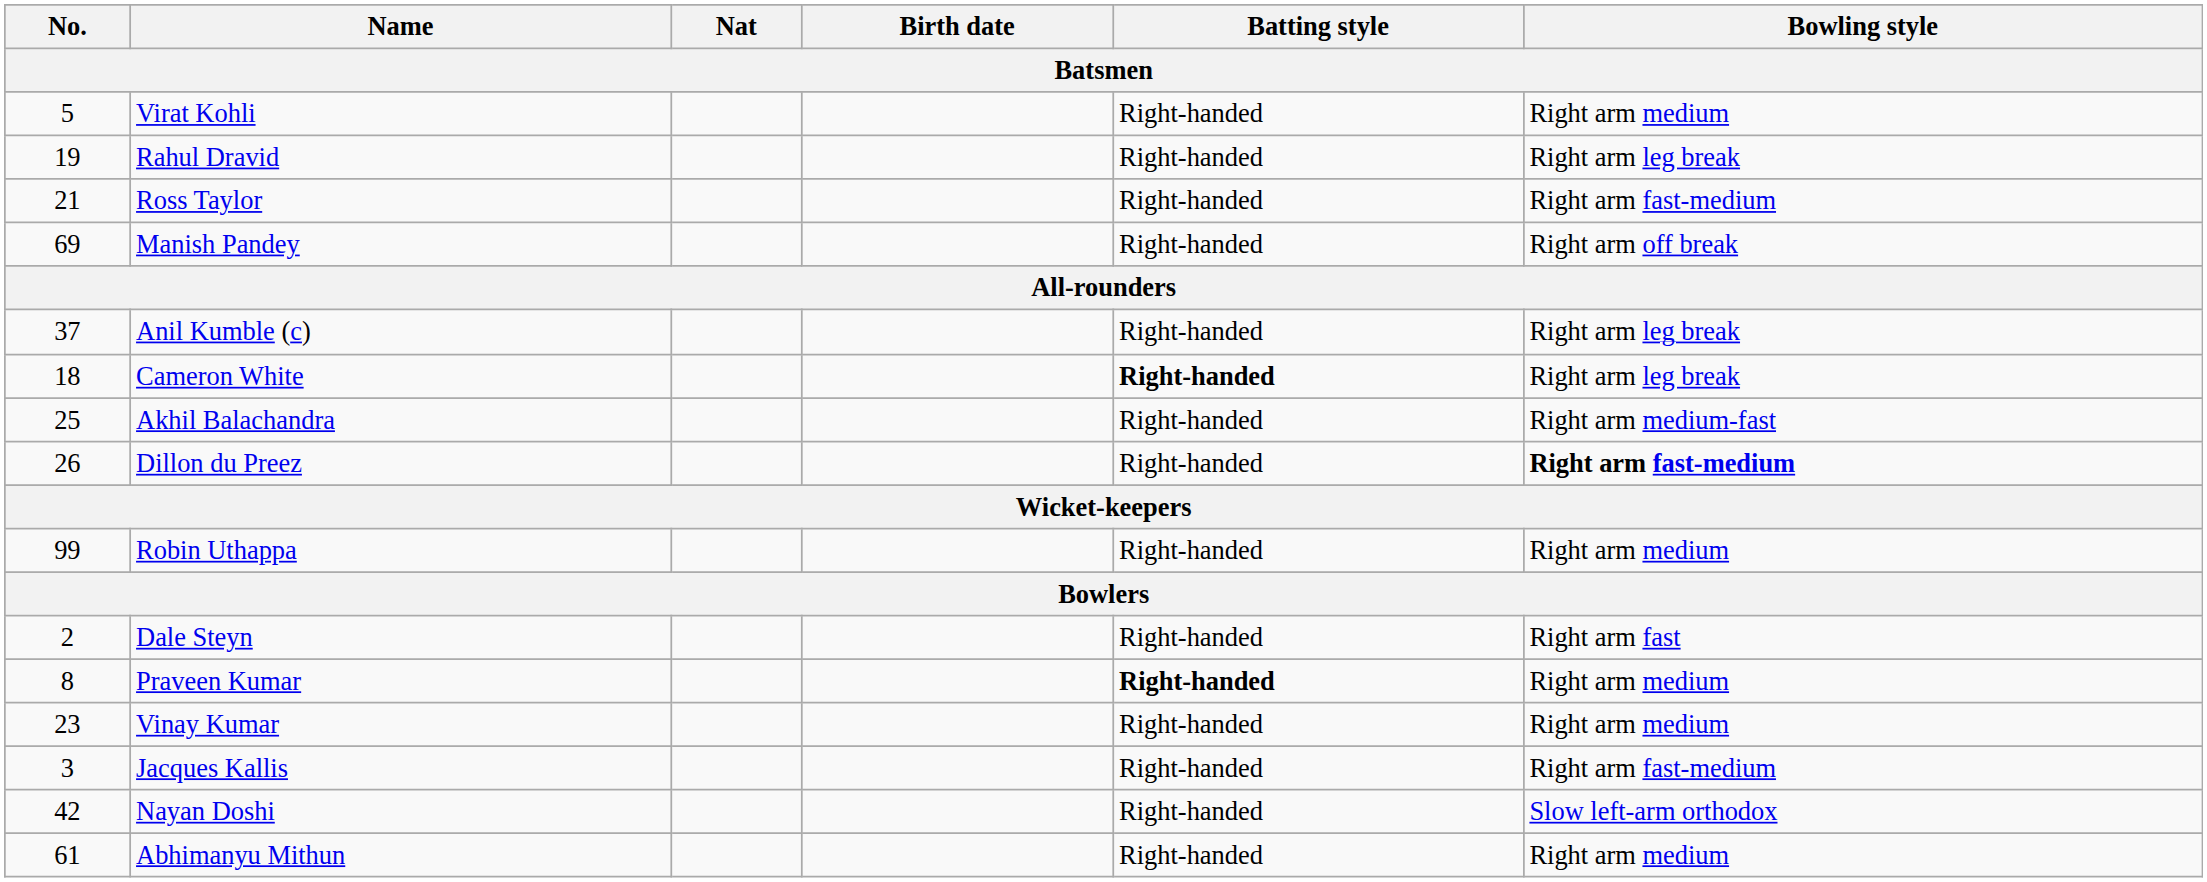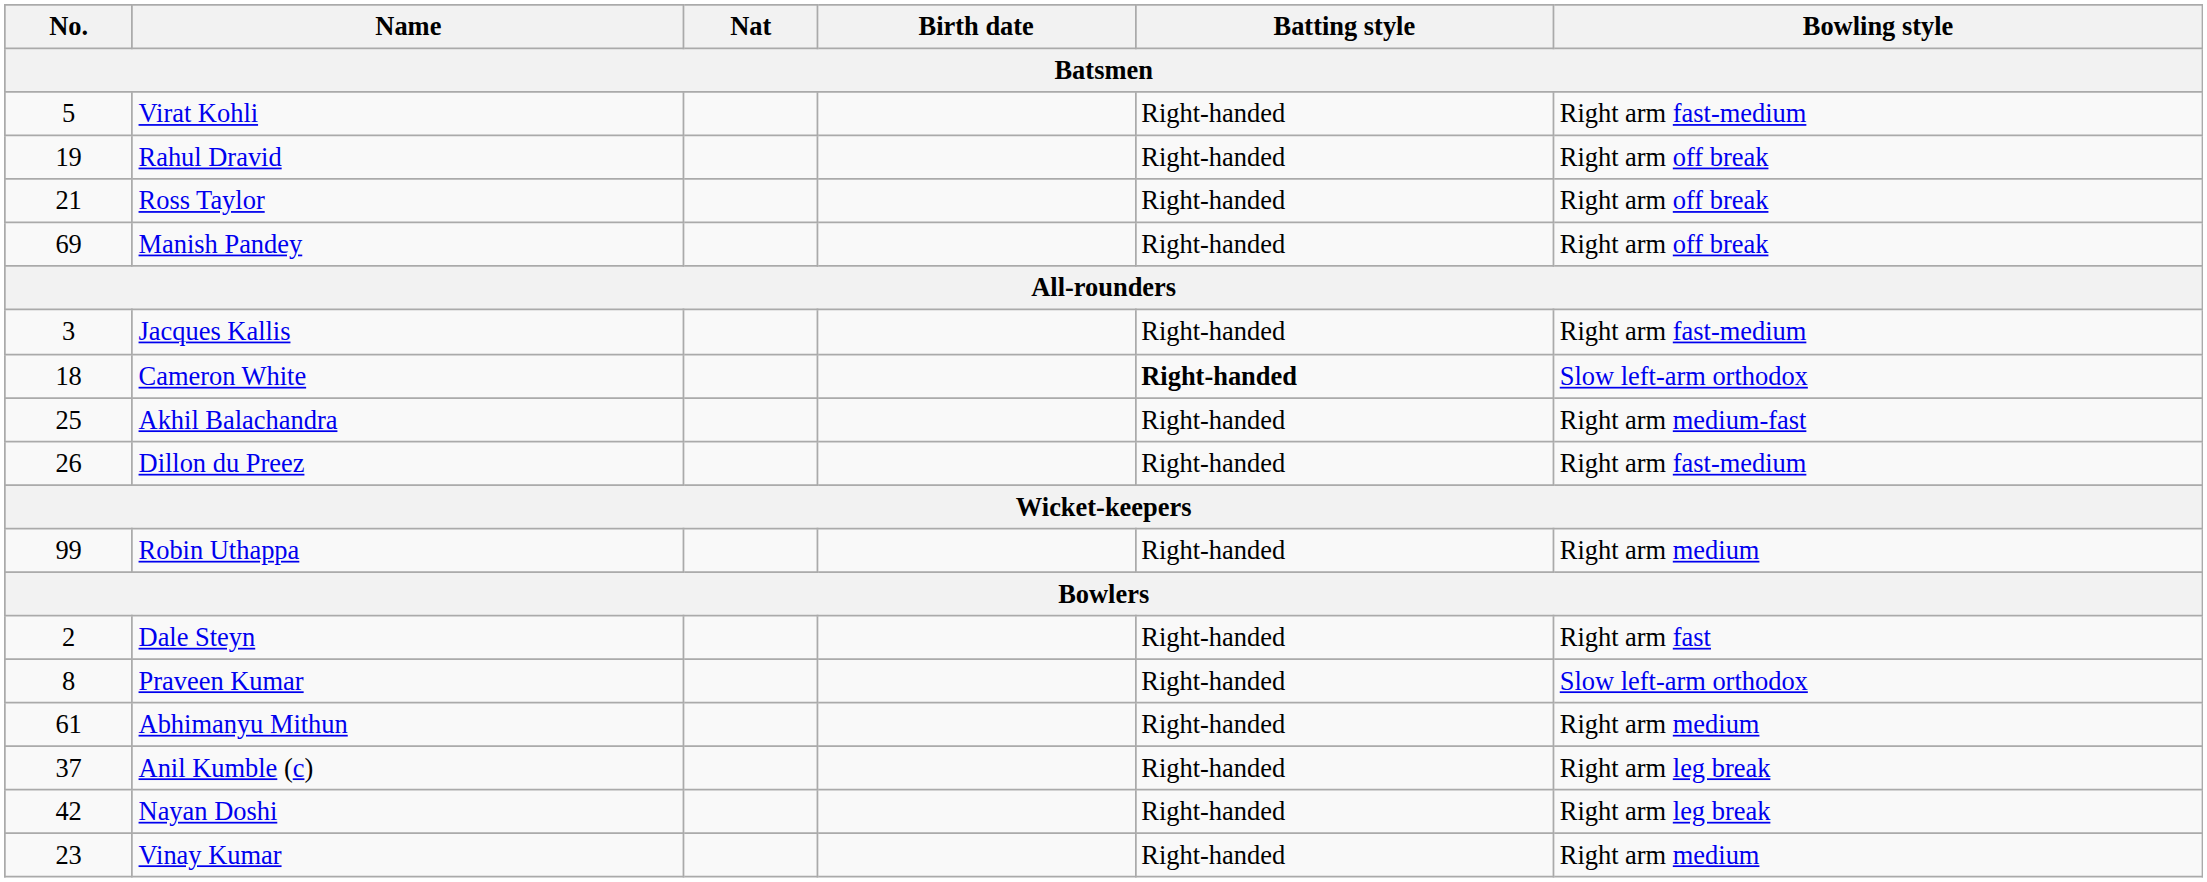 <table class="wikitable" style="font-size:95%;" width="100%">
 <tr>
 <th>No.</th>
 <th>Name</th>
 <th>Nat</th>
 <th>Birth date</th>
 <th>Batting style</th>
 <th>Bowling style</th>
 </tr>
 <tr>
 <th colspan="6">Batsmen</th>
 </tr>
 <tr>
 <td style="text-align:center">5</td>
 <td><a href='#'>Virat Kohli</a></td>
 <td style="text-align:center"></td>
 <td></td>
 <td>Right-handed</td>
-<td>Right arm <a href='#'>medium</a></td>
+<td>Right arm <a href='#'>fast-medium</a></td>
 </tr>
 <tr>
 <td style="text-align:center">19</td>
 <td><a href='#'>Rahul Dravid</a></td>
 <td style="text-align:center"></td>
 <td></td>
 <td>Right-handed</td>
-<td>Right arm <a href='#'>leg break</a></td>
+<td>Right arm <a href='#'>off break</a></td>
 </tr>
 <tr>
 <td style="text-align:center">21</td>
 <td><a href='#'>Ross Taylor</a></td>
 <td style="text-align:center"></td>
 <td></td>
 <td>Right-handed</td>
-<td>Right arm <a href='#'>fast-medium</a></td>
+<td>Right arm <a href='#'>off break</a></td>
 </tr>
 <tr>
 <td style="text-align:center">69</td>
 <td><a href='#'>Manish Pandey</a></td>
 <td style="text-align:center"></td>
 <td></td>
 <td>Right-handed</td>
 <td>Right arm <a href='#'>off break</a></td>
 </tr>
 <tr>
 <th colspan="6">All-rounders</th>
 </tr>
 <tr>
-<td style="text-align:center">37</td>
-<td><a href='#'>Anil Kumble</a> (<a href='#'>c</a>)</td>
+<td style="text-align:center">3</td>
+<td><a href='#'>Jacques Kallis</a></td>
 <td style="text-align:center"></td>
 <td></td>
 <td>Right-handed</td>
-<td>Right arm <a href='#'>leg break</a></td>
+<td>Right arm <a href='#'>fast-medium</a></td>
 </tr>
 <tr>
 <td style="text-align:center">18</td>
 <td><a href='#'>Cameron White</a></td>
 <td style="text-align:center"></td>
 <td></td>
 <td><strong>Right-handed</strong></td>
-<td>Right arm <a href='#'>leg break</a></td>
+<td><a href='#'>Slow left-arm orthodox</a></td>
 </tr>
 <tr>
 <td style="text-align:center">25</td>
 <td><a href='#'>Akhil Balachandra</a></td>
 <td style="text-align:center"></td>
 <td></td>
 <td>Right-handed</td>
 <td>Right arm <a href='#'>medium-fast</a></td>
 </tr>
 <tr>
 <td style="text-align:center">26</td>
 <td><a href='#'>Dillon du Preez</a></td>
 <td style="text-align:center"></td>
 <td></td>
 <td>Right-handed</td>
-<td><strong>Right arm <a href='#'>fast-medium</a></strong></td>
+<td>Right arm <a href='#'>fast-medium</a></td>
 </tr>
 <tr>
 <th colspan="6">Wicket-keepers</th>
 </tr>
 <tr>
 <td style="text-align:center">99</td>
 <td><a href='#'>Robin Uthappa</a></td>
 <td style="text-align:center"></td>
 <td></td>
 <td>Right-handed</td>
 <td>Right arm <a href='#'>medium</a></td>
 </tr>
 <tr>
 <th colspan="6">Bowlers</th>
 </tr>
 <tr>
 <td style="text-align:center">2</td>
 <td><a href='#'>Dale Steyn</a></td>
 <td style="text-align:center"></td>
 <td></td>
 <td>Right-handed</td>
 <td>Right arm <a href='#'>fast</a></td>
 </tr>
 <tr>
 <td style="text-align:center">8</td>
 <td><a href='#'>Praveen Kumar</a></td>
 <td style="text-align:center"></td>
 <td></td>
-<td><strong>Right-handed</strong></td>
-<td>Right arm <a href='#'>medium</a></td>
-</tr>
-<tr>
-<td style="text-align:center">23</td>
-<td><a href='#'>Vinay Kumar</a></td>
-<td style="text-align:center"></td>
-<td></td>
-<td>Right-handed</td>
-<td>Right arm <a href='#'>medium</a></td>
-</tr>
-<tr>
-<td style="text-align:center">3</td>
-<td><a href='#'>Jacques Kallis</a></td>
-<td style="text-align:center"></td>
-<td></td>
-<td>Right-handed</td>
-<td>Right arm <a href='#'>fast-medium</a></td>
-</tr>
-<tr>
-<td style="text-align:center">42</td>
-<td><a href='#'>Nayan Doshi</a></td>
-<td style="text-align:center"></td>
-<td></td>
 <td>Right-handed</td>
 <td><a href='#'>Slow left-arm orthodox</a></td>
 </tr>
 <tr>
 <td style="text-align:center">61</td>
 <td><a href='#'>Abhimanyu Mithun</a></td>
 <td style="text-align:center"></td>
 <td></td>
 <td>Right-handed</td>
 <td>Right arm <a href='#'>medium</a></td>
 </tr>
+<tr>
+<td style="text-align:center">37</td>
+<td><a href='#'>Anil Kumble</a> (<a href='#'>c</a>)</td>
+<td style="text-align:center"></td>
+<td></td>
+<td>Right-handed</td>
+<td>Right arm <a href='#'>leg break</a></td>
+</tr>
+<tr>
+<td style="text-align:center">42</td>
+<td><a href='#'>Nayan Doshi</a></td>
+<td style="text-align:center"></td>
+<td></td>
+<td>Right-handed</td>
+<td>Right arm <a href='#'>leg break</a></td>
+</tr>
+<tr>
+<td style="text-align:center">23</td>
+<td><a href='#'>Vinay Kumar</a></td>
+<td style="text-align:center"></td>
+<td></td>
+<td>Right-handed</td>
+<td>Right arm <a href='#'>medium</a></td>
+</tr>
 </table>
